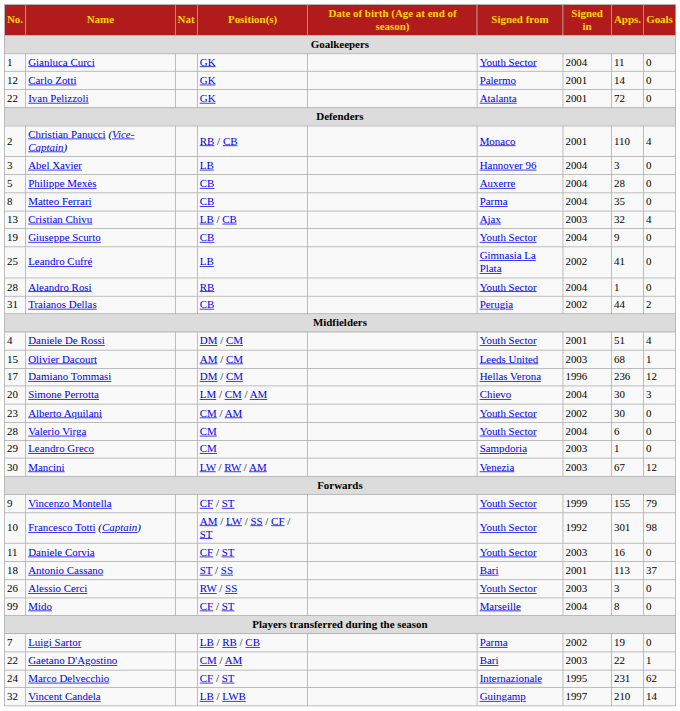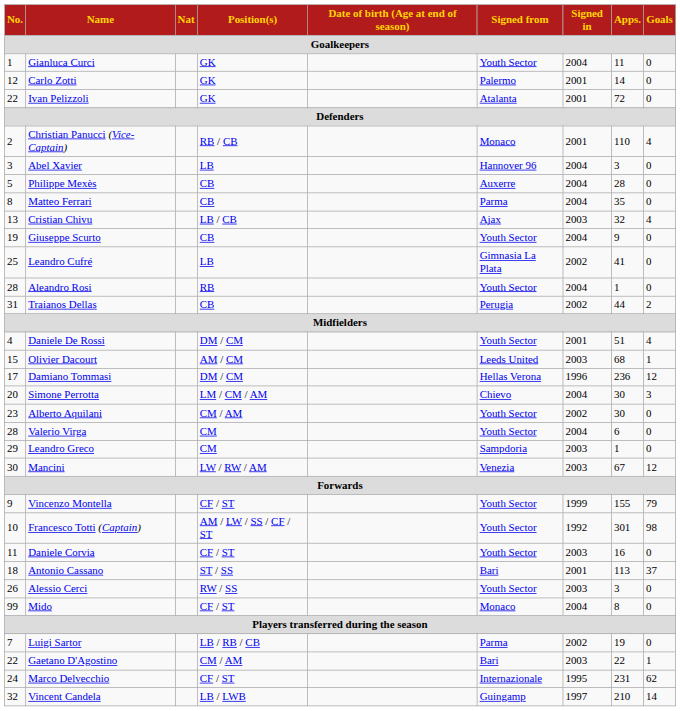 <table class="wikitable" style="text-align:left; font-size:90%; width:100%">
 <tr>
 <th style="background:#B21B1C; color:#FFD700; text-align:center;">No.</th>
 <th style="background:#B21B1C; color:#FFD700; text-align:center;">Name</th>
 <th style="background:#B21B1C; color:#FFD700; text-align:center;">Nat</th>
 <th style="background:#B21B1C; color:#FFD700; text-align:center;">Position(s)</th>
 <th style="background:#B21B1C; color:#FFD700; text-align:center;">Date of birth (Age at end of season)</th>
 <th style="background:#B21B1C; color:#FFD700; text-align:center;">Signed from</th>
 <th style="background:#B21B1C; color:#FFD700; text-align:center;">Signed in</th>
 <th style="background:#B21B1C; color:#FFD700; text-align:center;">Apps.</th>
 <th style="background:#B21B1C; color:#FFD700; text-align:center;">Goals</th>
 </tr>
 <tr>
 <th colspan=10 style="background:#DCDCDC; text-align:center;">Goalkeepers</th>
 </tr>
 <tr>
 <td>1</td>
 <td><a href='#'>Gianluca Curci</a></td>
 <td></td>
 <td><a href='#'>GK</a></td>
 <td></td>
 <td> <a href='#'>Youth Sector</a></td>
 <td>2004</td>
 <td>11</td>
 <td>0</td>
 </tr>
 <tr>
 <td>12</td>
 <td><a href='#'>Carlo Zotti</a></td>
 <td></td>
 <td><a href='#'>GK</a></td>
 <td></td>
 <td> <a href='#'>Palermo</a></td>
 <td>2001</td>
 <td>14</td>
 <td>0</td>
 </tr>
 <tr>
 <td>22</td>
 <td><a href='#'>Ivan Pelizzoli</a></td>
 <td></td>
 <td><a href='#'>GK</a></td>
 <td></td>
 <td> <a href='#'>Atalanta</a></td>
 <td>2001</td>
 <td>72</td>
 <td>0</td>
 </tr>
 <tr>
 <th colspan=10 style="background:#DCDCDC; text-align:center;">Defenders</th>
 </tr>
 <tr>
 <td>2</td>
 <td><a href='#'>Christian Panucci</a> <em>(<a href='#'>Vice-Captain</a>)</em></td>
 <td></td>
 <td><a href='#'>RB</a> / <a href='#'>CB</a></td>
 <td></td>
 <td> <a href='#'>Monaco</a></td>
 <td>2001</td>
 <td>110</td>
 <td>4</td>
 </tr>
 <tr>
 <td>3</td>
 <td><a href='#'>Abel Xavier</a></td>
 <td></td>
 <td><a href='#'>LB</a></td>
 <td></td>
 <td> <a href='#'>Hannover 96</a></td>
 <td>2004</td>
 <td>3</td>
 <td>0</td>
 </tr>
 <tr>
 <td>5</td>
 <td><a href='#'>Philippe Mexès</a></td>
 <td></td>
 <td><a href='#'>CB</a></td>
 <td></td>
 <td> <a href='#'>Auxerre</a></td>
 <td>2004</td>
 <td>28</td>
 <td>0</td>
 </tr>
 <tr>
 <td>8</td>
 <td><a href='#'>Matteo Ferrari</a></td>
 <td></td>
 <td><a href='#'>CB</a></td>
 <td></td>
 <td> <a href='#'>Parma</a></td>
 <td>2004</td>
 <td>35</td>
 <td>0</td>
 </tr>
 <tr>
 <td>13</td>
 <td><a href='#'>Cristian Chivu</a></td>
 <td></td>
 <td><a href='#'>LB</a> / <a href='#'>CB</a></td>
 <td></td>
 <td> <a href='#'>Ajax</a></td>
 <td>2003</td>
 <td>32</td>
 <td>4</td>
 </tr>
 <tr>
 <td>19</td>
 <td><a href='#'>Giuseppe Scurto</a></td>
 <td></td>
 <td><a href='#'>CB</a></td>
 <td></td>
 <td> <a href='#'>Youth Sector</a></td>
 <td>2004</td>
 <td>9</td>
 <td>0</td>
 </tr>
 <tr>
 <td>25</td>
 <td><a href='#'>Leandro Cufré</a></td>
 <td></td>
 <td><a href='#'>LB</a></td>
 <td></td>
 <td> <a href='#'>Gimnasia La Plata</a></td>
 <td>2002</td>
 <td>41</td>
 <td>0</td>
 </tr>
 <tr>
 <td>28</td>
 <td><a href='#'>Aleandro Rosi</a></td>
 <td></td>
 <td><a href='#'>RB</a></td>
 <td></td>
 <td> <a href='#'>Youth Sector</a></td>
 <td>2004</td>
 <td>1</td>
 <td>0</td>
 </tr>
 <tr>
 <td>31</td>
 <td><a href='#'>Traianos Dellas</a></td>
 <td></td>
 <td><a href='#'>CB</a></td>
 <td></td>
 <td> <a href='#'>Perugia</a></td>
 <td>2002</td>
 <td>44</td>
 <td>2</td>
 </tr>
 <tr>
 <th colspan=10 style="background:#DCDCDC; text-align:center;">Midfielders</th>
 </tr>
 <tr>
 <td>4</td>
 <td><a href='#'>Daniele De Rossi</a></td>
 <td></td>
 <td><a href='#'>DM</a> / <a href='#'>CM</a></td>
 <td></td>
 <td> <a href='#'>Youth Sector</a></td>
 <td>2001</td>
 <td>51</td>
 <td>4</td>
 </tr>
 <tr>
 <td>15</td>
 <td><a href='#'>Olivier Dacourt</a></td>
 <td></td>
 <td><a href='#'>AM</a> / <a href='#'>CM</a></td>
 <td></td>
 <td> <a href='#'>Leeds United</a></td>
 <td>2003</td>
 <td>68</td>
 <td>1</td>
 </tr>
 <tr>
 <td>17</td>
 <td><a href='#'>Damiano Tommasi</a></td>
 <td></td>
 <td><a href='#'>DM</a> / <a href='#'>CM</a></td>
 <td></td>
 <td> <a href='#'>Hellas Verona</a></td>
 <td>1996</td>
 <td>236</td>
 <td>12</td>
 </tr>
 <tr>
 <td>20</td>
 <td><a href='#'>Simone Perrotta</a></td>
 <td></td>
 <td><a href='#'>LM</a> / <a href='#'>CM</a> / <a href='#'>AM</a></td>
 <td></td>
 <td> <a href='#'>Chievo</a></td>
 <td>2004</td>
 <td>30</td>
 <td>3</td>
 </tr>
 <tr>
 <td>23</td>
 <td><a href='#'>Alberto Aquilani</a></td>
 <td></td>
 <td><a href='#'>CM</a> / <a href='#'>AM</a></td>
 <td></td>
 <td> <a href='#'>Youth Sector</a></td>
 <td>2002</td>
 <td>30</td>
 <td>0</td>
 </tr>
 <tr>
 <td>28</td>
 <td><a href='#'>Valerio Virga</a></td>
 <td></td>
 <td><a href='#'>CM</a></td>
 <td></td>
 <td> <a href='#'>Youth Sector</a></td>
 <td>2004</td>
 <td>6</td>
 <td>0</td>
 </tr>
 <tr>
 <td>29</td>
 <td><a href='#'>Leandro Greco</a></td>
 <td></td>
 <td><a href='#'>CM</a></td>
 <td></td>
 <td> <a href='#'>Sampdoria</a></td>
 <td>2003</td>
 <td>1</td>
 <td>0</td>
 </tr>
 <tr>
 <td>30</td>
 <td><a href='#'>Mancini</a></td>
 <td></td>
 <td><a href='#'>LW</a> / <a href='#'>RW</a> / <a href='#'>AM</a></td>
 <td></td>
 <td> <a href='#'>Venezia</a></td>
 <td>2003</td>
 <td>67</td>
 <td>12</td>
 </tr>
 <tr>
 <th colspan=10 style="background:#DCDCDC; text-align:center;">Forwards</th>
 </tr>
 <tr>
 <td>9</td>
 <td><a href='#'>Vincenzo Montella</a></td>
 <td></td>
 <td><a href='#'>CF</a> / <a href='#'>ST</a></td>
 <td></td>
 <td> <a href='#'>Youth Sector</a></td>
 <td>1999</td>
 <td>155</td>
 <td>79</td>
 </tr>
 <tr>
 <td>10</td>
 <td><a href='#'>Francesco Totti</a> <em>(<a href='#'>Captain</a>)</em></td>
 <td></td>
 <td><a href='#'>AM</a> / <a href='#'>LW</a> / <a href='#'>SS</a> / <a href='#'>CF</a> / <a href='#'>ST</a></td>
 <td></td>
 <td> <a href='#'>Youth Sector</a></td>
 <td>1992</td>
 <td>301</td>
 <td>98</td>
 </tr>
 <tr>
 <td>11</td>
 <td><a href='#'>Daniele Corvia</a></td>
 <td></td>
 <td><a href='#'>CF</a> / <a href='#'>ST</a></td>
 <td></td>
 <td> <a href='#'>Youth Sector</a></td>
 <td>2003</td>
 <td>16</td>
 <td>0</td>
 </tr>
 <tr>
 <td>18</td>
 <td><a href='#'>Antonio Cassano</a></td>
 <td></td>
 <td><a href='#'>ST</a> / <a href='#'>SS</a></td>
 <td></td>
 <td> <a href='#'>Bari</a></td>
 <td>2001</td>
 <td>113</td>
 <td>37</td>
 </tr>
 <tr>
 <td>26</td>
 <td><a href='#'>Alessio Cerci</a></td>
 <td></td>
 <td><a href='#'>RW</a> / <a href='#'>SS</a></td>
 <td></td>
 <td> <a href='#'>Youth Sector</a></td>
 <td>2003</td>
 <td>3</td>
 <td>0</td>
 </tr>
 <tr>
 <td>99</td>
 <td><a href='#'>Mido</a></td>
 <td></td>
 <td><a href='#'>CF</a> / <a href='#'>ST</a></td>
 <td></td>
-<td> <a href='#'>Marseille</a></td>
+<td> <a href='#'>Monaco</a></td>
 <td>2004</td>
 <td>8</td>
 <td>0</td>
 </tr>
 <tr>
 <th colspan=10 style="background:#DCDCDC; text-align:center;">Players transferred during the season</th>
 </tr>
 <tr>
 <td>7</td>
 <td><a href='#'>Luigi Sartor</a></td>
 <td></td>
 <td><a href='#'>LB</a> / <a href='#'>RB</a> / <a href='#'>CB</a></td>
 <td></td>
 <td> <a href='#'>Parma</a></td>
 <td>2002</td>
 <td>19</td>
 <td>0</td>
 </tr>
 <tr>
 <td>22</td>
 <td><a href='#'>Gaetano D'Agostino</a></td>
 <td></td>
 <td><a href='#'>CM</a> / <a href='#'>AM</a></td>
 <td></td>
 <td> <a href='#'>Bari</a></td>
 <td>2003</td>
 <td>22</td>
 <td>1</td>
 </tr>
 <tr>
 <td>24</td>
 <td><a href='#'>Marco Delvecchio</a></td>
 <td></td>
 <td><a href='#'>CF</a> / <a href='#'>ST</a></td>
 <td></td>
 <td> <a href='#'>Internazionale</a></td>
 <td>1995</td>
 <td>231</td>
 <td>62</td>
 </tr>
 <tr>
 <td>32</td>
 <td><a href='#'>Vincent Candela</a></td>
 <td></td>
 <td><a href='#'>LB</a> / <a href='#'>LWB</a></td>
 <td></td>
 <td> <a href='#'>Guingamp</a></td>
 <td>1997</td>
 <td>210</td>
 <td>14</td>
 </tr>
 </table>
